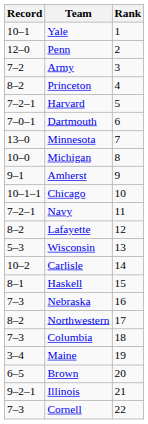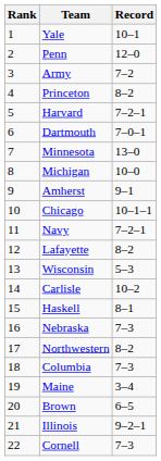 <table class="wikitable">
 <tr>
+<th>Rank</th>
+<th>Team</th>
 <th>Record</th>
-<th>Team</th>
-<th>Rank</th>
 </tr>
 <tr>
+<td>1</td>
+<td><a href='#'>Yale</a></td>
 <td>10–1</td>
-<td><a href='#'>Yale</a></td>
-<td>1</td>
 </tr>
 <tr>
+<td>2</td>
+<td><a href='#'>Penn</a></td>
 <td>12–0</td>
-<td><a href='#'>Penn</a></td>
-<td>2</td>
 </tr>
 <tr>
+<td>3</td>
+<td><a href='#'>Army</a></td>
 <td>7–2</td>
-<td><a href='#'>Army</a></td>
-<td>3</td>
 </tr>
 <tr>
+<td>4</td>
+<td><a href='#'>Princeton</a></td>
 <td>8–2</td>
-<td><a href='#'>Princeton</a></td>
-<td>4</td>
 </tr>
 <tr>
+<td>5</td>
+<td><a href='#'>Harvard</a></td>
 <td>7–2–1</td>
-<td><a href='#'>Harvard</a></td>
-<td>5</td>
 </tr>
 <tr>
+<td>6</td>
+<td><a href='#'>Dartmouth</a></td>
 <td>7–0–1</td>
-<td><a href='#'>Dartmouth</a></td>
-<td>6</td>
 </tr>
 <tr>
+<td>7</td>
+<td><a href='#'>Minnesota</a></td>
 <td>13–0</td>
-<td><a href='#'>Minnesota</a></td>
-<td>7</td>
 </tr>
 <tr>
+<td>8</td>
+<td><a href='#'>Michigan</a></td>
 <td>10–0</td>
-<td><a href='#'>Michigan</a></td>
-<td>8</td>
 </tr>
 <tr>
+<td>9</td>
+<td><a href='#'>Amherst</a></td>
 <td>9–1</td>
-<td><a href='#'>Amherst</a></td>
-<td>9</td>
 </tr>
 <tr>
+<td>10</td>
+<td><a href='#'>Chicago</a></td>
 <td>10–1–1</td>
-<td><a href='#'>Chicago</a></td>
-<td>10</td>
 </tr>
 <tr>
+<td>11</td>
+<td><a href='#'>Navy</a></td>
 <td>7–2–1</td>
-<td><a href='#'>Navy</a></td>
-<td>11</td>
 </tr>
 <tr>
+<td>12</td>
+<td><a href='#'>Lafayette</a></td>
 <td>8–2</td>
-<td><a href='#'>Lafayette</a></td>
-<td>12</td>
 </tr>
 <tr>
+<td>13</td>
+<td><a href='#'>Wisconsin</a></td>
 <td>5–3</td>
-<td><a href='#'>Wisconsin</a></td>
-<td>13</td>
 </tr>
 <tr>
+<td>14</td>
+<td><a href='#'>Carlisle</a></td>
 <td>10–2</td>
-<td><a href='#'>Carlisle</a></td>
-<td>14</td>
 </tr>
 <tr>
+<td>15</td>
+<td><a href='#'>Haskell</a></td>
 <td>8–1</td>
-<td><a href='#'>Haskell</a></td>
-<td>15</td>
 </tr>
 <tr>
+<td>16</td>
+<td><a href='#'>Nebraska</a></td>
 <td>7–3</td>
-<td><a href='#'>Nebraska</a></td>
-<td>16</td>
 </tr>
 <tr>
+<td>17</td>
+<td><a href='#'>Northwestern</a></td>
 <td>8–2</td>
-<td><a href='#'>Northwestern</a></td>
-<td>17</td>
 </tr>
 <tr>
+<td>18</td>
+<td><a href='#'>Columbia</a></td>
 <td>7–3</td>
-<td><a href='#'>Columbia</a></td>
-<td>18</td>
 </tr>
 <tr>
+<td>19</td>
+<td><a href='#'>Maine</a></td>
 <td>3–4</td>
-<td><a href='#'>Maine</a></td>
-<td>19</td>
 </tr>
 <tr>
+<td>20</td>
+<td><a href='#'>Brown</a></td>
 <td>6–5</td>
-<td><a href='#'>Brown</a></td>
-<td>20</td>
 </tr>
 <tr>
+<td>21</td>
+<td><a href='#'>Illinois</a></td>
 <td>9–2–1</td>
-<td><a href='#'>Illinois</a></td>
-<td>21</td>
 </tr>
 <tr>
+<td>22</td>
+<td><a href='#'>Cornell</a></td>
 <td>7–3</td>
-<td><a href='#'>Cornell</a></td>
-<td>22</td>
 </tr>
 </table>
